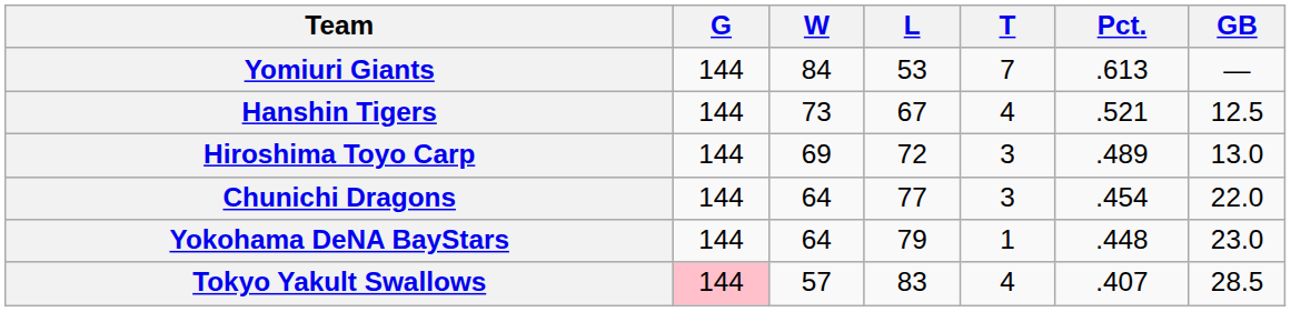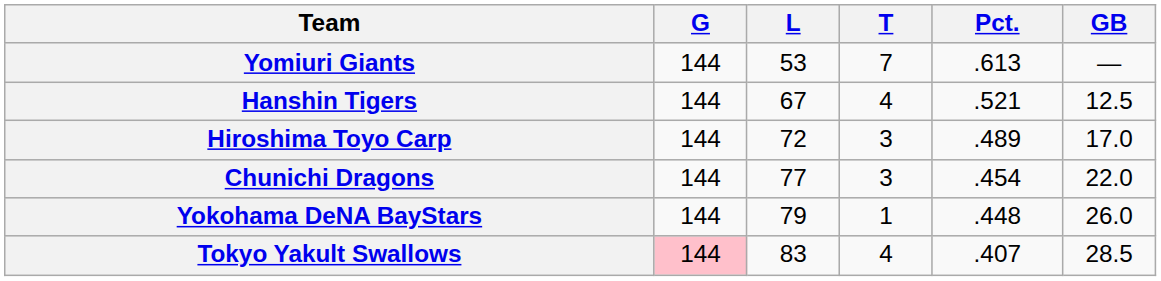 <table class="wikitable plainrowheaders" width="60%" style="text-align:center;">
 <tr>
 <th scope="col" width="35%">Team</th>
 <th scope="col" width="5%"><a href='#'>G</a></th>
-<th scope="col" width="5%"><a href='#'>W</a></th>
 <th scope="col" width="5%"><a href='#'>L</a></th>
 <th scope="col" width="5%"><a href='#'>T</a></th>
 <th scope="col" width="7%"><a href='#'>Pct.</a></th>
 <th scope="col" width="5%"><a href='#'>GB</a></th>
 </tr>
 <tr>
 <th scope="row" style="text-align:center;"><a href='#'>Yomiuri Giants</a></th>
 <td>144</td>
-<td>84</td>
 <td>53</td>
 <td>7</td>
 <td>.613</td>
 <td>—</td>
 </tr>
 <tr>
 <th scope="row" style="text-align:center;"><a href='#'>Hanshin Tigers</a></th>
 <td>144</td>
-<td>73</td>
 <td>67</td>
 <td>4</td>
 <td>.521</td>
 <td>12.5</td>
 </tr>
 <tr>
 <th scope="row" style="text-align:center;"><a href='#'>Hiroshima Toyo Carp</a></th>
 <td>144</td>
-<td>69</td>
 <td>72</td>
 <td>3</td>
 <td>.489</td>
-<td>13.0</td>
+<td>17.0</td>
 </tr>
 <tr>
 <th scope="row" style="text-align:center;"><a href='#'>Chunichi Dragons</a></th>
 <td>144</td>
-<td>64</td>
 <td>77</td>
 <td>3</td>
 <td>.454</td>
 <td>22.0</td>
 </tr>
 <tr>
 <th scope="row" style="text-align:center;"><a href='#'>Yokohama DeNA BayStars</a></th>
 <td>144</td>
-<td>64</td>
 <td>79</td>
 <td>1</td>
 <td>.448</td>
-<td>23.0</td>
+<td>26.0</td>
 </tr>
 <tr>
 <th scope="row" style="text-align:center;"><a href='#'>Tokyo Yakult Swallows</a></th>
 <td style="background: pink;">144</td>
-<td>57</td>
 <td>83</td>
 <td>4</td>
 <td>.407</td>
 <td>28.5</td>
 </tr>
 </table>
